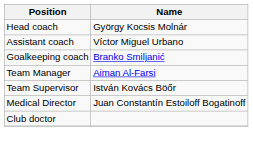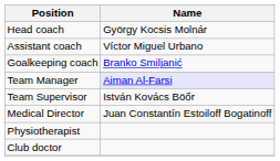 <table class="wikitable">
 <tr>
 <th>Position</th>
 <th>Name</th>
 </tr>
 <tr>
 <td>Head coach</td>
 <td> György Kocsis Molnár</td>
 </tr>
 <tr>
 <td>Assistant coach</td>
 <td> Víctor Miguel Urbano</td>
 </tr>
 <tr>
 <td>Goalkeeping coach</td>
 <td> <a href='#'>Branko Smiljanić</a></td>
 </tr>
 <tr>
 <td>Team Manager</td>
-<td> <a href='#'>Aiman Al-Farsi</a></td>
+<td style="background: lavender;"> <a href='#'>Aiman Al-Farsi</a></td>
 </tr>
 <tr>
 <td>Team Supervisor</td>
 <td> István Kovács Böőr</td>
 </tr>
 <tr>
 <td>Medical Director</td>
 <td> Juan Constantín Estoiloff Bogatinoff</td>
 </tr>
 <tr>
+<td>Physiotherapist</td>
+<td></td>
+</tr>
+<tr>
 <td>Club doctor</td>
 <td></td>
 </tr>
 <tr>
 </tr>
 </table>
